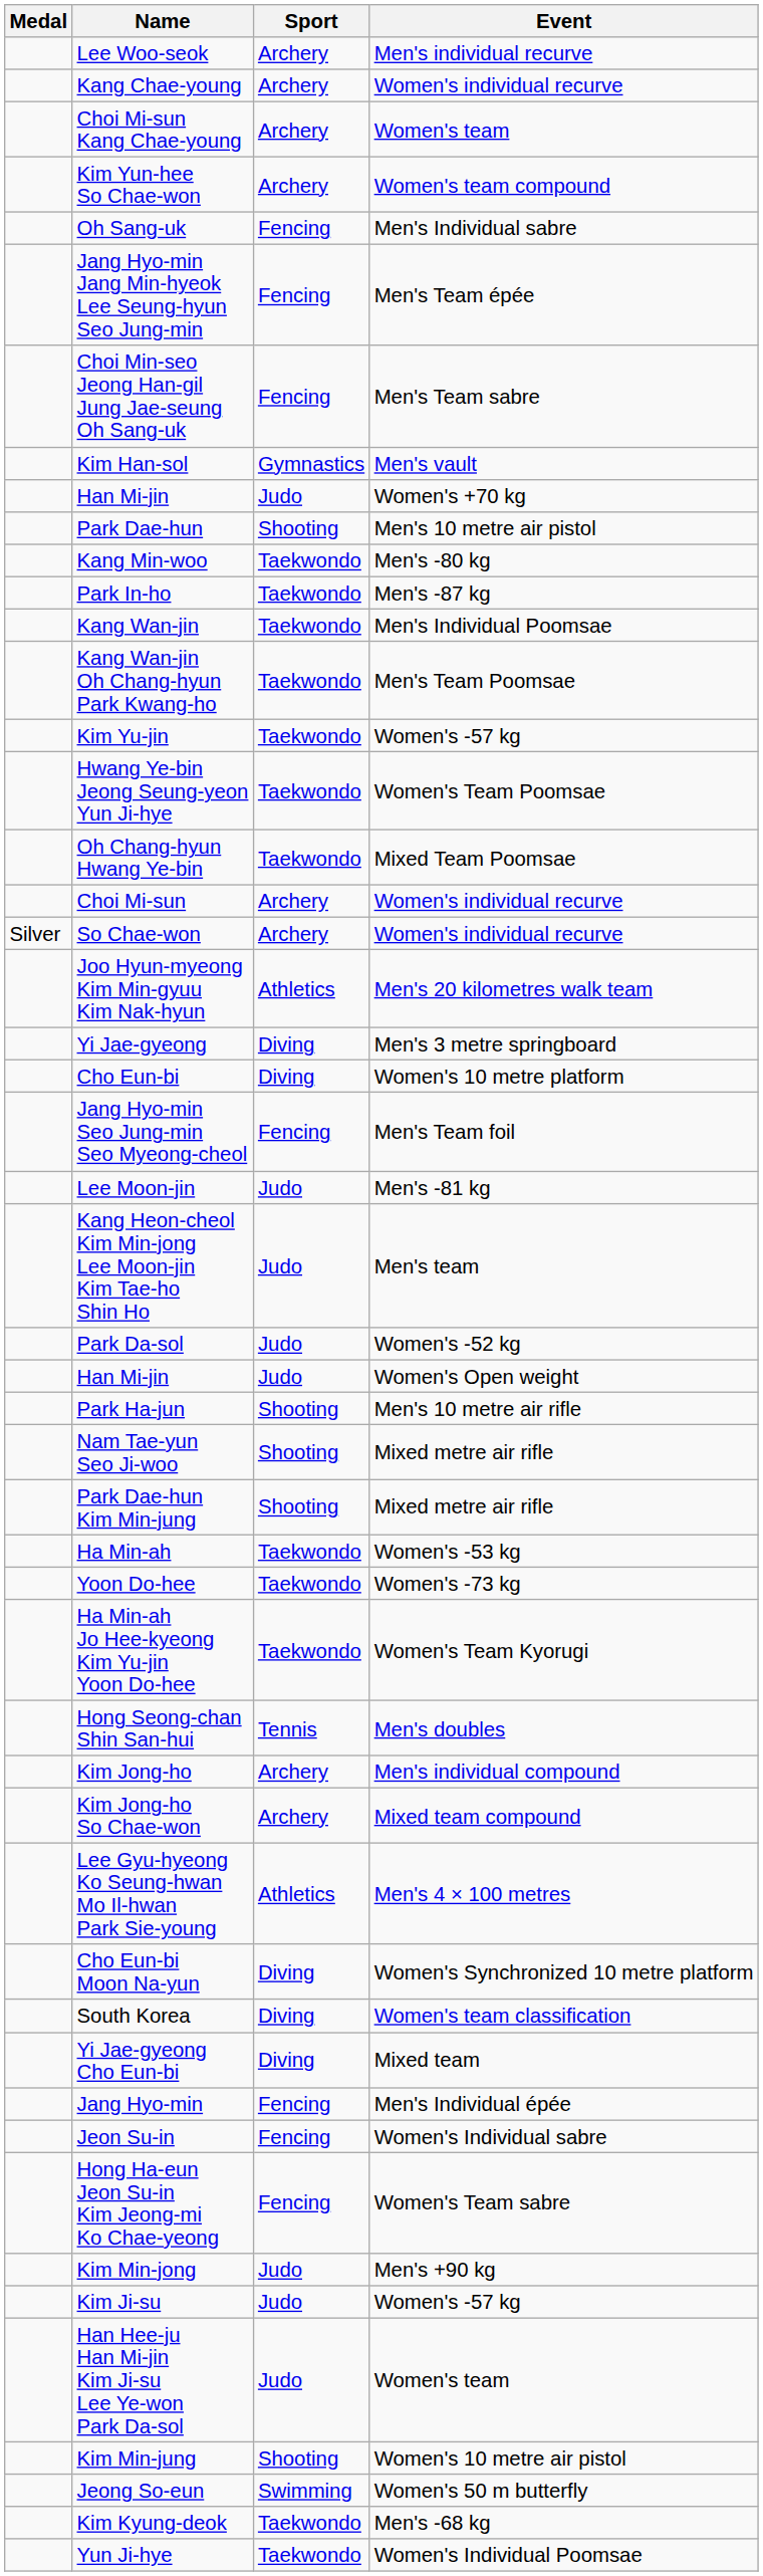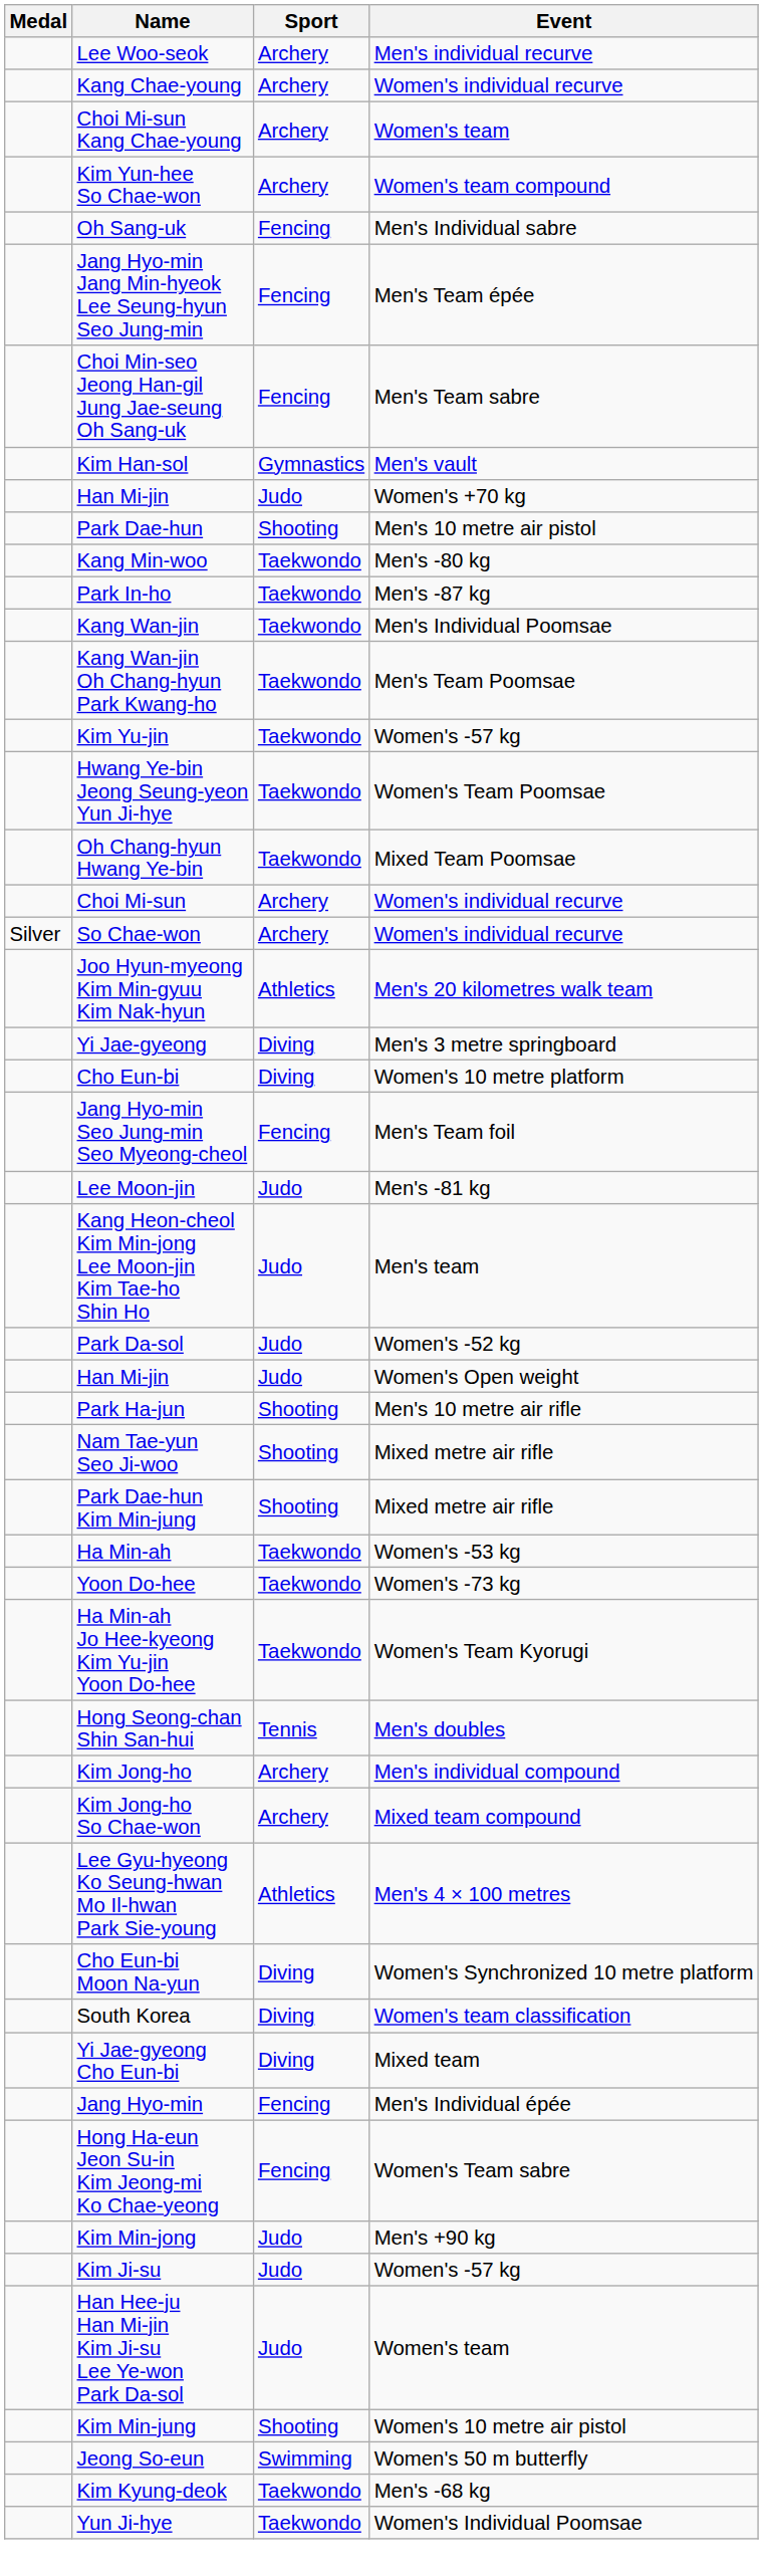 <table class="wikitable sortable" style="font-size: 95%;">
 <tr>
 <th>Medal</th>
 <th>Name</th>
 <th>Sport</th>
 <th>Event</th>
 </tr>
 <tr>
 <td></td>
 <td><a href='#'>Lee Woo-seok</a></td>
 <td><a href='#'>Archery</a></td>
 <td><a href='#'>Men's individual recurve</a></td>
 </tr>
 <tr>
 <td></td>
 <td><a href='#'>Kang Chae-young</a></td>
 <td><a href='#'>Archery</a></td>
 <td><a href='#'>Women's individual recurve</a></td>
 </tr>
 <tr>
 <td></td>
 <td><a href='#'>Choi Mi-sun</a><br><a href='#'>Kang Chae-young</a></td>
 <td><a href='#'>Archery</a></td>
 <td><a href='#'>Women's team</a></td>
 </tr>
 <tr>
 <td></td>
 <td><a href='#'>Kim Yun-hee</a><br><a href='#'>So Chae-won</a></td>
 <td><a href='#'>Archery</a></td>
 <td><a href='#'>Women's team compound</a></td>
 </tr>
 <tr>
 <td></td>
 <td><a href='#'>Oh Sang-uk</a></td>
 <td><a href='#'>Fencing</a></td>
 <td>Men's Individual sabre</td>
 </tr>
 <tr>
 <td></td>
 <td><a href='#'>Jang Hyo-min</a><br><a href='#'>Jang Min-hyeok</a><br><a href='#'>Lee Seung-hyun</a><br><a href='#'>Seo Jung-min</a></td>
 <td><a href='#'>Fencing</a></td>
 <td>Men's Team épée</td>
 </tr>
 <tr>
 <td></td>
 <td><a href='#'>Choi Min-seo</a><br><a href='#'>Jeong Han-gil</a><br><a href='#'>Jung Jae-seung</a><br><a href='#'>Oh Sang-uk</a></td>
 <td><a href='#'>Fencing</a></td>
 <td>Men's Team sabre</td>
 </tr>
 <tr>
 <td></td>
 <td><a href='#'>Kim Han-sol</a></td>
 <td><a href='#'>Gymnastics</a></td>
 <td><a href='#'>Men's vault</a></td>
 </tr>
 <tr>
 <td></td>
 <td><a href='#'>Han Mi-jin</a></td>
 <td><a href='#'>Judo</a></td>
 <td>Women's +70 kg</td>
 </tr>
 <tr>
 <td></td>
 <td><a href='#'>Park Dae-hun</a></td>
 <td><a href='#'>Shooting</a></td>
 <td>Men's 10 metre air pistol</td>
 </tr>
 <tr>
 <td></td>
 <td><a href='#'>Kang Min-woo</a></td>
 <td><a href='#'>Taekwondo</a></td>
 <td>Men's -80 kg</td>
 </tr>
 <tr>
 <td></td>
 <td><a href='#'>Park In-ho</a></td>
 <td><a href='#'>Taekwondo</a></td>
 <td>Men's -87 kg</td>
 </tr>
 <tr>
 <td></td>
 <td><a href='#'>Kang Wan-jin</a></td>
 <td><a href='#'>Taekwondo</a></td>
 <td>Men's Individual Poomsae</td>
 </tr>
 <tr>
 <td></td>
 <td><a href='#'>Kang Wan-jin</a><br><a href='#'>Oh Chang-hyun</a><br><a href='#'>Park Kwang-ho</a></td>
 <td><a href='#'>Taekwondo</a></td>
 <td>Men's Team Poomsae</td>
 </tr>
 <tr>
 <td></td>
 <td><a href='#'>Kim Yu-jin</a></td>
 <td><a href='#'>Taekwondo</a></td>
 <td>Women's -57 kg</td>
 </tr>
 <tr>
 <td></td>
 <td><a href='#'>Hwang Ye-bin</a><br><a href='#'>Jeong Seung-yeon</a><br><a href='#'>Yun Ji-hye</a></td>
 <td><a href='#'>Taekwondo</a></td>
 <td>Women's Team Poomsae</td>
 </tr>
 <tr>
 <td></td>
 <td><a href='#'>Oh Chang-hyun</a><br><a href='#'>Hwang Ye-bin</a></td>
 <td><a href='#'>Taekwondo</a></td>
 <td>Mixed Team Poomsae</td>
 </tr>
 <tr>
 <td></td>
 <td><a href='#'>Choi Mi-sun</a></td>
 <td><a href='#'>Archery</a></td>
 <td><a href='#'>Women's individual recurve</a></td>
 </tr>
 <tr>
 <td> Silver</td>
 <td><a href='#'>So Chae-won</a></td>
 <td><a href='#'>Archery</a></td>
 <td><a href='#'>Women's individual recurve</a></td>
 </tr>
 <tr>
 <td></td>
 <td><a href='#'>Joo Hyun-myeong</a> <br> <a href='#'>Kim Min-gyuu</a><br><a href='#'>Kim Nak-hyun</a></td>
 <td><a href='#'>Athletics</a></td>
 <td><a href='#'>Men's 20 kilometres walk team</a></td>
 </tr>
 <tr>
 <td></td>
 <td><a href='#'>Yi Jae-gyeong</a></td>
 <td><a href='#'>Diving</a></td>
 <td>Men's 3 metre springboard</td>
 </tr>
 <tr>
 <td></td>
 <td><a href='#'>Cho Eun-bi</a></td>
 <td><a href='#'>Diving</a></td>
 <td>Women's 10 metre platform</td>
 </tr>
 <tr>
 <td></td>
 <td><a href='#'>Jang Hyo-min</a><br><a href='#'>Seo Jung-min</a><br><a href='#'>Seo Myeong-cheol</a></td>
 <td><a href='#'>Fencing</a></td>
 <td>Men's Team foil</td>
 </tr>
 <tr>
 <td></td>
 <td><a href='#'>Lee Moon-jin</a></td>
 <td><a href='#'>Judo</a></td>
 <td>Men's -81 kg</td>
 </tr>
 <tr>
 <td></td>
 <td><a href='#'>Kang Heon-cheol</a><br><a href='#'>Kim Min-jong</a><br><a href='#'>Lee Moon-jin</a><br><a href='#'>Kim Tae-ho</a><br><a href='#'>Shin Ho</a></td>
 <td><a href='#'>Judo</a></td>
 <td>Men's team</td>
 </tr>
 <tr>
 <td></td>
 <td><a href='#'>Park Da-sol</a></td>
 <td><a href='#'>Judo</a></td>
 <td>Women's -52 kg</td>
 </tr>
 <tr>
 <td></td>
 <td><a href='#'>Han Mi-jin</a></td>
 <td><a href='#'>Judo</a></td>
 <td>Women's Open weight</td>
 </tr>
 <tr>
 <td></td>
 <td><a href='#'>Park Ha-jun</a></td>
 <td><a href='#'>Shooting</a></td>
 <td>Men's 10 metre air rifle</td>
 </tr>
 <tr>
 <td></td>
 <td><a href='#'>Nam Tae-yun</a><br><a href='#'>Seo Ji-woo</a></td>
 <td><a href='#'>Shooting</a></td>
 <td>Mixed metre air rifle</td>
 </tr>
 <tr>
 <td></td>
 <td><a href='#'>Park Dae-hun</a><br><a href='#'>Kim Min-jung</a></td>
 <td><a href='#'>Shooting</a></td>
 <td>Mixed metre air rifle</td>
 </tr>
 <tr>
 <td></td>
 <td><a href='#'>Ha Min-ah</a></td>
 <td><a href='#'>Taekwondo</a></td>
 <td>Women's -53 kg</td>
 </tr>
 <tr>
 <td></td>
 <td><a href='#'>Yoon Do-hee</a></td>
 <td><a href='#'>Taekwondo</a></td>
 <td>Women's -73 kg</td>
 </tr>
 <tr>
 <td></td>
 <td><a href='#'>Ha Min-ah</a><br><a href='#'>Jo Hee-kyeong</a><br><a href='#'>Kim Yu-jin</a><br><a href='#'>Yoon Do-hee</a></td>
 <td><a href='#'>Taekwondo</a></td>
 <td>Women's Team Kyorugi</td>
 </tr>
 <tr>
 <td></td>
 <td><a href='#'>Hong Seong-chan</a> <br> <a href='#'>Shin San-hui</a></td>
 <td><a href='#'>Tennis</a></td>
 <td><a href='#'>Men's doubles</a></td>
 </tr>
 <tr>
 <td></td>
 <td><a href='#'>Kim Jong-ho</a></td>
 <td><a href='#'>Archery</a></td>
 <td><a href='#'>Men's individual compound</a></td>
 </tr>
 <tr>
 <td></td>
 <td><a href='#'>Kim Jong-ho</a><br><a href='#'>So Chae-won</a></td>
 <td><a href='#'>Archery</a></td>
 <td><a href='#'>Mixed team compound</a></td>
 </tr>
 <tr>
 <td></td>
 <td><a href='#'>Lee Gyu-hyeong</a> <br> <a href='#'>Ko Seung-hwan</a><br><a href='#'>Mo Il-hwan</a><br><a href='#'>Park Sie-young</a></td>
 <td><a href='#'>Athletics</a></td>
 <td><a href='#'>Men's 4 × 100 metres</a></td>
 </tr>
 <tr>
 <td></td>
 <td><a href='#'>Cho Eun-bi</a><br><a href='#'>Moon Na-yun</a></td>
 <td><a href='#'>Diving</a></td>
 <td>Women's Synchronized 10 metre platform</td>
 </tr>
 <tr>
 <td></td>
 <td>South Korea</td>
 <td><a href='#'>Diving</a></td>
 <td><a href='#'>Women's team classification</a></td>
 </tr>
 <tr>
 <td></td>
 <td><a href='#'>Yi Jae-gyeong</a><br><a href='#'>Cho Eun-bi</a></td>
 <td><a href='#'>Diving</a></td>
 <td>Mixed team</td>
 </tr>
 <tr>
 <td></td>
 <td><a href='#'>Jang Hyo-min</a></td>
 <td><a href='#'>Fencing</a></td>
 <td>Men's Individual épée</td>
 </tr>
 <tr>
 <td></td>
-<td><a href='#'>Jeon Su-in</a></td>
-<td><a href='#'>Fencing</a></td>
-<td>Women's Individual sabre</td>
-</tr>
-<tr>
-<td></td>
 <td><a href='#'>Hong Ha-eun</a><br><a href='#'>Jeon Su-in</a><br><a href='#'>Kim Jeong-mi</a><br><a href='#'>Ko Chae-yeong</a></td>
 <td><a href='#'>Fencing</a></td>
 <td>Women's Team sabre</td>
 </tr>
 <tr>
 <td></td>
 <td><a href='#'>Kim Min-jong</a></td>
 <td><a href='#'>Judo</a></td>
 <td>Men's +90 kg</td>
 </tr>
 <tr>
 <td></td>
 <td><a href='#'>Kim Ji-su</a></td>
 <td><a href='#'>Judo</a></td>
 <td>Women's -57 kg</td>
 </tr>
 <tr>
 <td></td>
 <td><a href='#'>Han Hee-ju</a><br><a href='#'>Han Mi-jin</a><br><a href='#'>Kim Ji-su</a><br><a href='#'>Lee Ye-won</a><br><a href='#'>Park Da-sol</a></td>
 <td><a href='#'>Judo</a></td>
 <td>Women's team</td>
 </tr>
 <tr>
 <td></td>
 <td><a href='#'>Kim Min-jung</a></td>
 <td><a href='#'>Shooting</a></td>
 <td>Women's 10 metre air pistol</td>
 </tr>
 <tr>
 <td></td>
 <td><a href='#'>Jeong So-eun</a></td>
 <td><a href='#'>Swimming</a></td>
 <td>Women's 50 m butterfly</td>
 </tr>
 <tr>
 <td></td>
 <td><a href='#'>Kim Kyung-deok</a></td>
 <td><a href='#'>Taekwondo</a></td>
 <td>Men's -68 kg</td>
 </tr>
 <tr>
 <td></td>
 <td><a href='#'>Yun Ji-hye</a></td>
 <td><a href='#'>Taekwondo</a></td>
 <td>Women's Individual Poomsae</td>
 </tr>
 </table>
